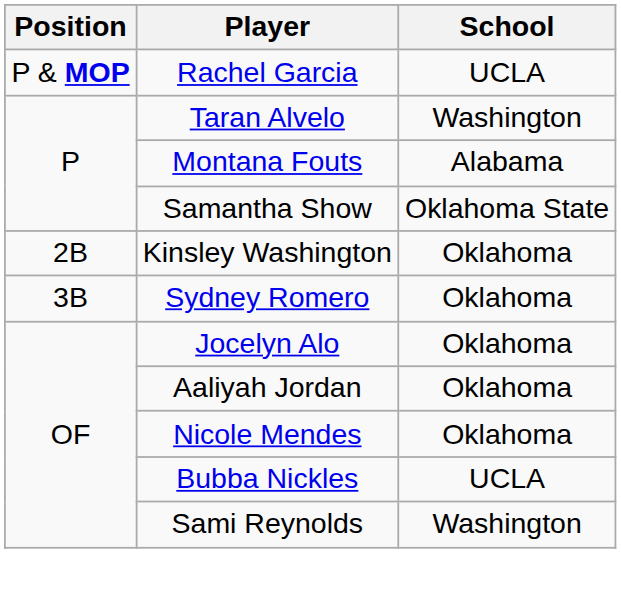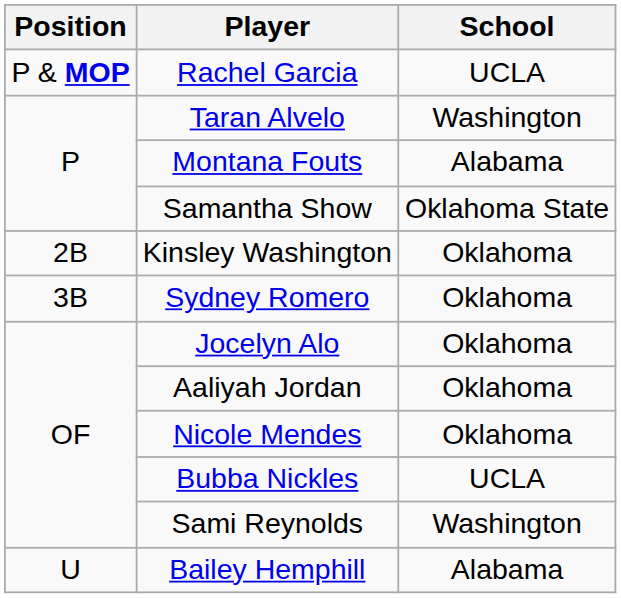 <table class="wikitable" style=text-align:center>
 <tr>
 <th>Position</th>
 <th>Player</th>
 <th>School</th>
 </tr>
 <tr>
 <td>P & <strong><a href='#'>MOP</a></strong></td>
 <td><a href='#'>Rachel Garcia</a></td>
 <td style=>UCLA</td>
 </tr>
 <tr>
 <td rowspan=3>P</td>
 <td><a href='#'>Taran Alvelo</a></td>
 <td style=>Washington</td>
 </tr>
 <tr>
 <td><a href='#'>Montana Fouts</a></td>
 <td style=>Alabama</td>
 </tr>
 <tr>
 <td>Samantha Show</td>
 <td style=>Oklahoma State</td>
 </tr>
 <tr>
 <td>2B</td>
 <td>Kinsley Washington</td>
 <td style=>Oklahoma</td>
 </tr>
 <tr>
 <td>3B</td>
 <td><a href='#'>Sydney Romero</a></td>
 <td style=>Oklahoma</td>
 </tr>
 <tr>
 <td rowspan=5>OF</td>
 <td><a href='#'>Jocelyn Alo</a></td>
 <td style=>Oklahoma</td>
 </tr>
 <tr>
 <td>Aaliyah Jordan</td>
 <td style=>Oklahoma</td>
 </tr>
 <tr>
 <td><a href='#'>Nicole Mendes</a></td>
 <td style=>Oklahoma</td>
 </tr>
 <tr>
 <td><a href='#'>Bubba Nickles</a></td>
 <td style=>UCLA</td>
 </tr>
 <tr>
 <td>Sami Reynolds</td>
 <td style=>Washington</td>
 </tr>
+<tr>
+<td>U</td>
+<td><a href='#'>Bailey Hemphill</a></td>
+<td style=>Alabama</td>
+</tr>
 </table>
